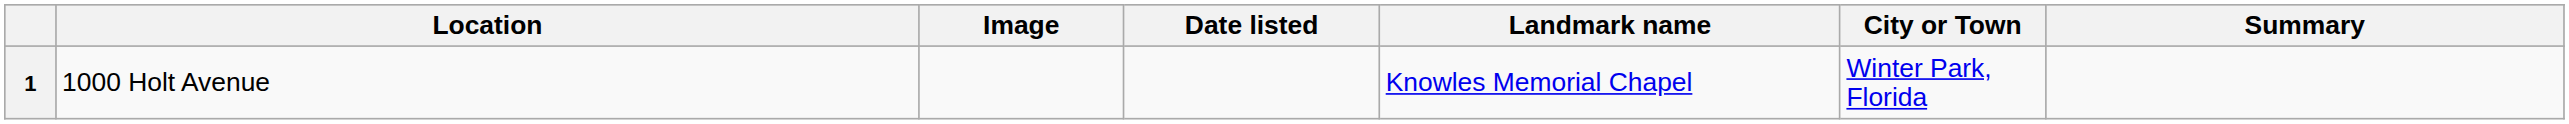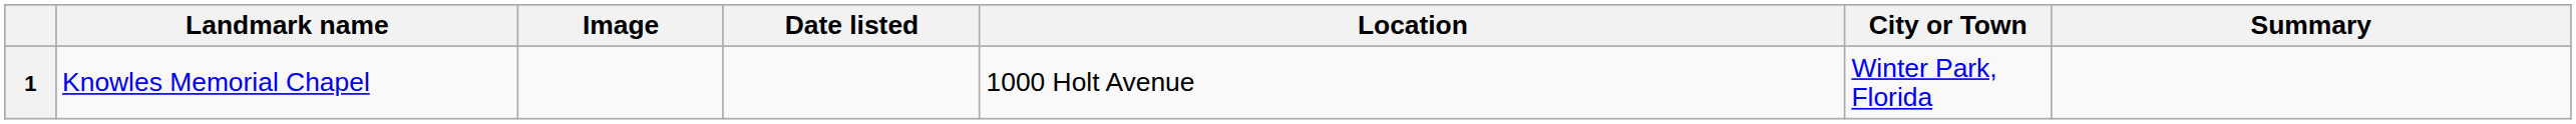 <table class="wikitable sortable" style="width:98%">
 <tr>
 <th width = 2% ></th>
-<th><strong>Location</strong></th>
+<th width = 18% ><strong>Landmark name</strong></th>
 <th width = 8% class="unsortable" ><strong>Image</strong></th>
 <th width = 10% ><strong>Date listed</strong></th>
-<th width = 18% ><strong>Landmark name</strong></th>
+<th><strong>Location</strong></th>
 <th width = 8% ><strong>City or Town</strong></th>
 <th class="unsortable" ><strong>Summary</strong></th>
 </tr>
 <tr>
 <th><small>1</small></th>
-<td>1000 Holt Avenue<br><small></small></td>
+<td><a href='#'>Knowles Memorial Chapel</a></td>
 <td></td>
 <td></td>
-<td><a href='#'>Knowles Memorial Chapel</a></td>
+<td>1000 Holt Avenue<br><small></small></td>
 <td><a href='#'>Winter Park, Florida</a></td>
 <td></td>
 </tr>
 </table>
